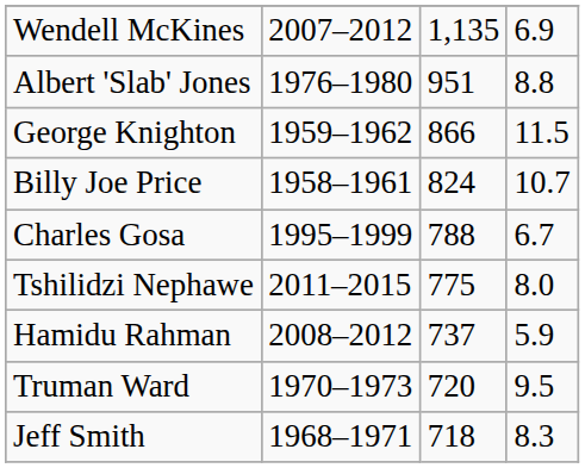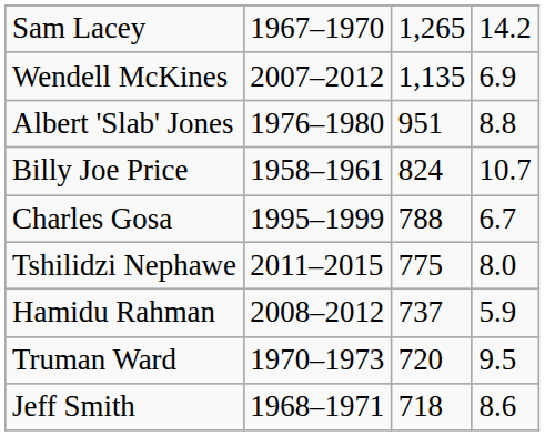 <table class="wikitable">
 <tr>
+</tr>
+<tr>
+<td>Sam Lacey</td>
+<td>1967–1970</td>
+<td>1,265</td>
+<td>14.2</td>
 </tr>
 <tr>
 <td>Wendell McKines</td>
 <td>2007–2012</td>
 <td>1,135</td>
 <td>6.9</td>
 </tr>
 <tr>
 <td>Albert 'Slab' Jones</td>
 <td>1976–1980</td>
 <td>951</td>
 <td>8.8</td>
-</tr>
-<tr>
-<td>George Knighton</td>
-<td>1959–1962</td>
-<td>866</td>
-<td>11.5</td>
 </tr>
 <tr>
 <td>Billy Joe Price</td>
 <td>1958–1961</td>
 <td>824</td>
 <td>10.7</td>
 </tr>
 <tr>
 <td>Charles Gosa</td>
 <td>1995–1999</td>
 <td>788</td>
 <td>6.7</td>
 </tr>
 <tr>
 <td>Tshilidzi Nephawe</td>
 <td>2011–2015</td>
 <td>775</td>
 <td>8.0</td>
 </tr>
 <tr>
 <td>Hamidu Rahman</td>
 <td>2008–2012</td>
 <td>737</td>
 <td>5.9</td>
 </tr>
 <tr>
 <td>Truman Ward</td>
 <td>1970–1973</td>
 <td>720</td>
 <td>9.5</td>
 </tr>
 <tr>
 <td>Jeff Smith</td>
 <td>1968–1971</td>
 <td>718</td>
-<td>8.3</td>
+<td>8.6</td>
 </tr>
 </table>
